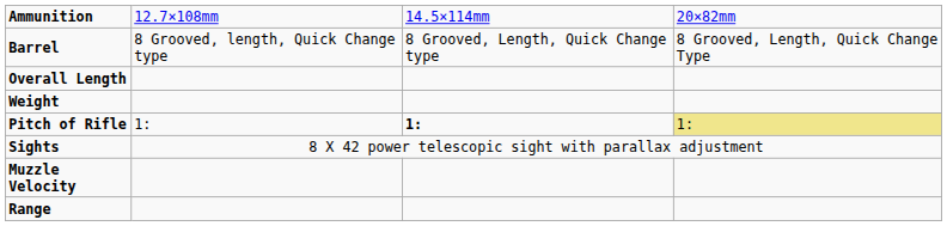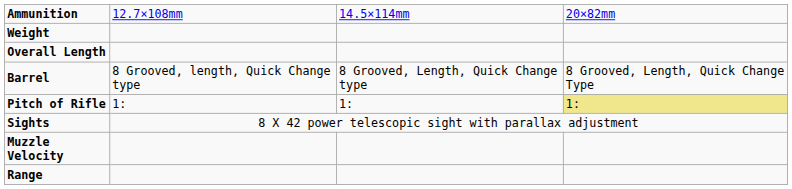 <table class="wikitable">
 <tr>
 <td><strong>Ammunition</strong></td>
 <td><a href='#'>12.7×108mm</a></td>
 <td><a href='#'>14.5×114mm</a></td>
 <td><a href='#'>20×82mm</a></td>
 </tr>
 <tr>
-<td><strong>Barrel</strong></td>
-<td>8 Grooved,  length, Quick Change type</td>
-<td>8 Grooved,  Length, Quick Change type</td>
-<td>8 Grooved,  Length, Quick Change Type</td>
+<td><strong>Weight</strong></td>
+<td></td>
+<td></td>
+<td></td>
 </tr>
 <tr>
 <td><strong>Overall Length</strong></td>
 <td></td>
 <td></td>
 <td></td>
 </tr>
 <tr>
-<td><strong>Weight</strong></td>
-<td></td>
-<td></td>
-<td></td>
+<td><strong>Barrel</strong></td>
+<td>8 Grooved,  length, Quick Change type</td>
+<td>8 Grooved,  Length, Quick Change type</td>
+<td>8 Grooved,  Length, Quick Change Type</td>
 </tr>
 <tr>
 <td><strong>Pitch of Rifle</strong></td>
 <td>1:</td>
-<td><strong>1:</strong></td>
+<td>1:</td>
 <td style="background: khaki;">1:</td>
 </tr>
 <tr>
 <td><strong>Sights</strong></td>
 <td colspan="3" align="center">8 X 42 power telescopic sight with parallax adjustment</td>
 </tr>
 <tr>
 <td><strong>Muzzle Velocity</strong></td>
 <td></td>
 <td></td>
 <td></td>
 </tr>
 <tr>
 <td><strong>Range</strong></td>
 <td></td>
 <td></td>
 <td></td>
 </tr>
 </table>
